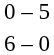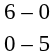 <table style="text-align:center">
 <tr>
 <th width=200></th>
 <th width=100></th>
 <th width=200></th>
 </tr>
 <tr>
+<td align=right><strong></strong></td>
+<td>6 – 0</td>
+<td align=left></td>
+</tr>
+<tr>
 <td align=right></td>
 <td>0 – 5</td>
 <td align=left><strong></strong></td>
 </tr>
-<tr>
-<td align=right><strong></strong></td>
-<td>6 – 0</td>
-<td align=left></td>
-</tr>
 </table>
